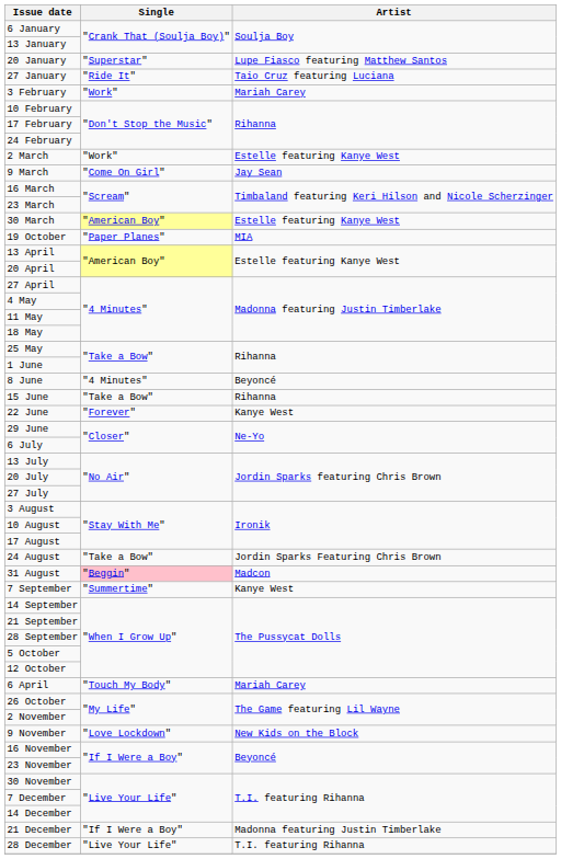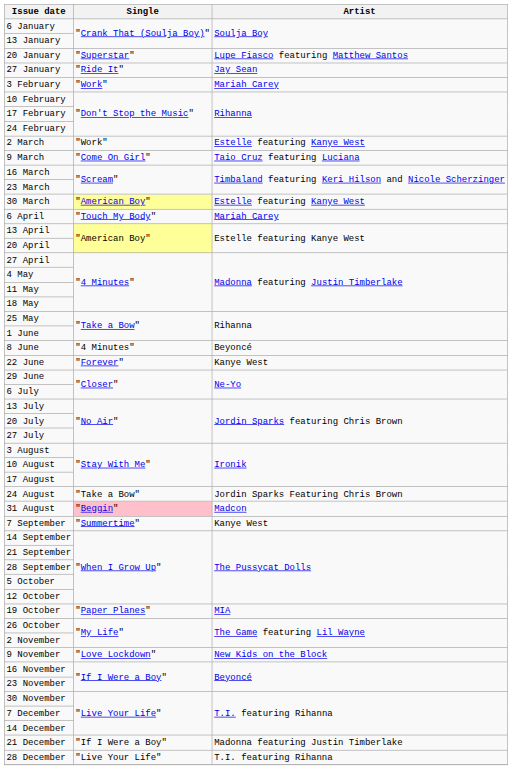 <table class="wikitable plainrowheaders">
 <tr>
 <th scope=col>Issue date</th>
 <th scope=col>Single</th>
 <th scope=col>Artist</th>
 </tr>
 <tr>
 <td>6 January</td>
 <td rowspan="2">"<a href='#'>Crank That (Soulja Boy)</a>"</td>
 <td rowspan="2"><a href='#'>Soulja Boy</a></td>
 </tr>
 <tr>
 <td>13 January</td>
 </tr>
 <tr>
 <td>20 January</td>
 <td>"<a href='#'>Superstar</a>"</td>
 <td><a href='#'>Lupe Fiasco</a> featuring <a href='#'>Matthew Santos</a></td>
 </tr>
 <tr>
 <td>27 January</td>
 <td>"<a href='#'>Ride It</a>"</td>
-<td><a href='#'>Taio Cruz</a> featuring <a href='#'>Luciana</a></td>
+<td><a href='#'>Jay Sean</a></td>
 </tr>
 <tr>
 <td>3 February</td>
 <td>"<a href='#'>Work</a>"</td>
 <td><a href='#'>Mariah Carey</a></td>
 </tr>
 <tr>
 <td>10 February</td>
 <td rowspan="3">"<a href='#'>Don't Stop the Music</a>"</td>
 <td rowspan="3"><a href='#'>Rihanna</a></td>
 </tr>
 <tr>
 <td>17 February</td>
 </tr>
 <tr>
 <td>24 February</td>
 </tr>
 <tr>
 <td>2 March</td>
 <td>"Work"</td>
 <td><a href='#'>Estelle</a> featuring <a href='#'>Kanye West</a></td>
 </tr>
 <tr>
 <td>9 March</td>
 <td>"<a href='#'>Come On Girl</a>"</td>
-<td><a href='#'>Jay Sean</a></td>
+<td><a href='#'>Taio Cruz</a> featuring <a href='#'>Luciana</a></td>
 </tr>
 <tr>
 <td>16 March</td>
 <td rowspan="2">"<a href='#'>Scream</a>"</td>
 <td rowspan="2"><a href='#'>Timbaland</a> featuring <a href='#'>Keri Hilson</a> and <a href='#'>Nicole Scherzinger</a></td>
 </tr>
 <tr>
 <td>23 March</td>
 </tr>
 <tr>
 <td>30 March</td>
 <td bgcolor=#FFFF99>"<a href='#'>American Boy</a>" </td>
 <td><a href='#'>Estelle</a> featuring <a href='#'>Kanye West</a></td>
 </tr>
 <tr>
-<td>19 October</td>
-<td>"<a href='#'>Paper Planes</a>"</td>
-<td><a href='#'>MIA</a></td>
+<td>6 April</td>
+<td>"<a href='#'>Touch My Body</a>"</td>
+<td><a href='#'>Mariah Carey</a></td>
 </tr>
 <tr>
 <td>13 April</td>
 <td rowspan="2" bgcolor=#FFFF99>"American Boy" </td>
 <td rowspan="2">Estelle featuring Kanye West</td>
 </tr>
 <tr>
 <td>20 April</td>
 </tr>
 <tr>
 <td>27 April</td>
 <td rowspan="4">"<a href='#'>4 Minutes</a>"</td>
 <td rowspan="4"><a href='#'>Madonna</a> featuring <a href='#'>Justin Timberlake</a></td>
 </tr>
 <tr>
 <td>4 May</td>
 </tr>
 <tr>
 <td>11 May</td>
 </tr>
 <tr>
 <td>18 May</td>
 </tr>
 <tr>
 <td>25 May</td>
 <td rowspan="2">"<a href='#'>Take a Bow</a>"</td>
 <td rowspan="2">Rihanna</td>
 </tr>
 <tr>
 <td>1 June</td>
 </tr>
 <tr>
 <td>8 June</td>
 <td>"4 Minutes"</td>
 <td>Beyoncé</td>
-</tr>
-<tr>
-<td>15 June</td>
-<td>"Take a Bow"</td>
-<td>Rihanna</td>
 </tr>
 <tr>
 <td>22 June</td>
 <td>"<a href='#'>Forever</a>"</td>
 <td>Kanye West</td>
 </tr>
 <tr>
 <td>29 June</td>
 <td rowspan="2">"<a href='#'>Closer</a>"</td>
 <td rowspan="2"><a href='#'>Ne-Yo</a></td>
 </tr>
 <tr>
 <td>6 July</td>
 </tr>
 <tr>
 <td>13 July</td>
 <td rowspan="3">"<a href='#'>No Air</a>"</td>
 <td rowspan="3"><a href='#'>Jordin Sparks</a> featuring Chris Brown</td>
 </tr>
 <tr>
 <td>20 July</td>
 </tr>
 <tr>
 <td>27 July</td>
 </tr>
 <tr>
 <td>3 August</td>
 <td rowspan="3">"<a href='#'>Stay With Me</a>"</td>
 <td rowspan="3"><a href='#'>Ironik</a></td>
 </tr>
 <tr>
 <td>10 August</td>
 </tr>
 <tr>
 <td>17 August</td>
 </tr>
 <tr>
 <td>24 August</td>
 <td>"Take a Bow"</td>
 <td>Jordin Sparks Featuring Chris Brown</td>
 </tr>
 <tr>
 <td>31 August</td>
 <td style="background: pink;">"<a href='#'>Beggin</a>"</td>
 <td><a href='#'>Madcon</a></td>
 </tr>
 <tr>
 <td>7 September</td>
 <td>"<a href='#'>Summertime</a>"</td>
 <td>Kanye West</td>
 </tr>
 <tr>
 <td>14 September</td>
 <td rowspan="5">"<a href='#'>When I Grow Up</a>"</td>
 <td rowspan="5"><a href='#'>The Pussycat Dolls</a></td>
 </tr>
 <tr>
 <td>21 September</td>
 </tr>
 <tr>
 <td>28 September</td>
 </tr>
 <tr>
 <td>5 October</td>
 </tr>
 <tr>
 <td>12 October</td>
 </tr>
 <tr>
-<td>6 April</td>
-<td>"<a href='#'>Touch My Body</a>"</td>
-<td><a href='#'>Mariah Carey</a></td>
+<td>19 October</td>
+<td>"<a href='#'>Paper Planes</a>"</td>
+<td><a href='#'>MIA</a></td>
 </tr>
 <tr>
 <td>26 October</td>
 <td rowspan="2">"<a href='#'>My Life</a>"</td>
 <td rowspan="2"><a href='#'>The Game</a> featuring <a href='#'>Lil Wayne</a></td>
 </tr>
 <tr>
 <td>2 November</td>
 </tr>
 <tr>
 <td>9 November</td>
 <td>"<a href='#'>Love Lockdown</a>"</td>
 <td><a href='#'>New Kids on the Block</a></td>
 </tr>
 <tr>
 <td>16 November</td>
 <td rowspan="2">"<a href='#'>If I Were a Boy</a>"</td>
 <td rowspan="2"><a href='#'>Beyoncé</a></td>
 </tr>
 <tr>
 <td>23 November</td>
 </tr>
 <tr>
 <td>30 November</td>
 <td rowspan="3">"<a href='#'>Live Your Life</a>"</td>
 <td rowspan="3"><a href='#'>T.I.</a> featuring Rihanna</td>
 </tr>
 <tr>
 <td>7 December</td>
 </tr>
 <tr>
 <td>14 December</td>
 </tr>
 <tr>
 <td>21 December</td>
 <td>"If I Were a Boy"</td>
 <td>Madonna featuring Justin Timberlake</td>
 </tr>
 <tr>
 <td>28 December</td>
 <td>"Live Your Life"</td>
 <td>T.I. featuring Rihanna</td>
 </tr>
 <tr>
 </tr>
 </table>
